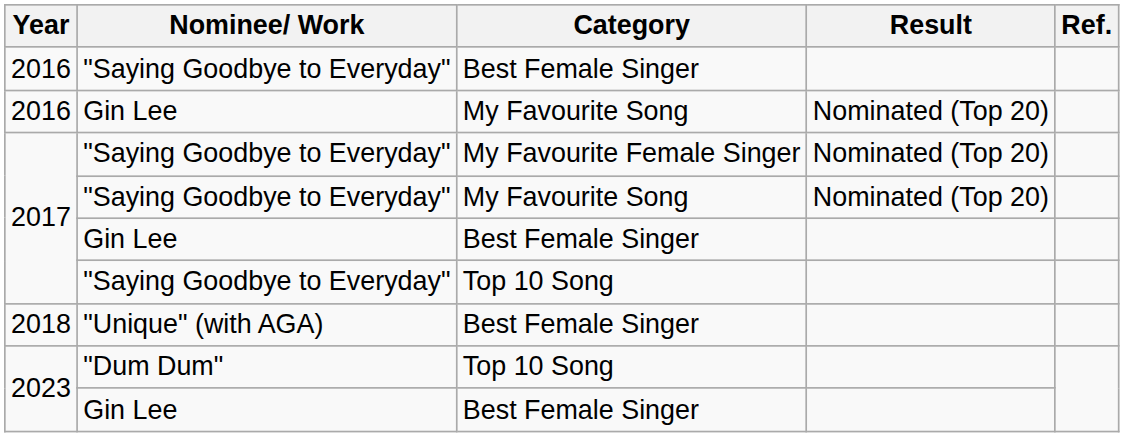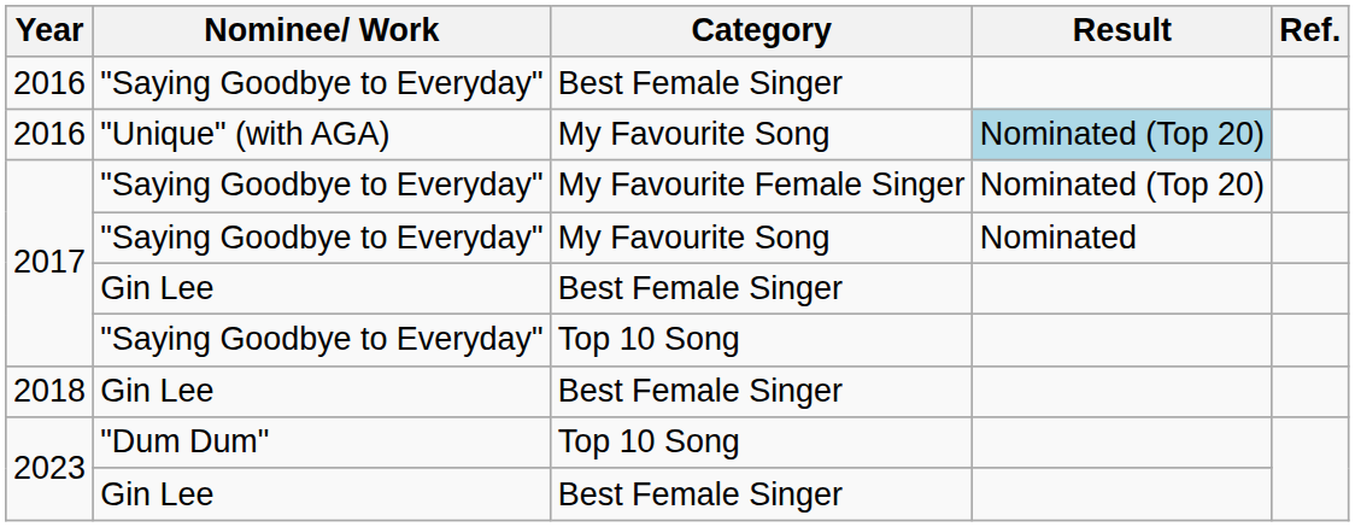 <table class="wikitable">
 <tr>
 <th>Year</th>
 <th>Nominee/ Work</th>
 <th>Category</th>
 <th>Result</th>
 <th>Ref.</th>
 </tr>
 <tr>
 <td>2016</td>
 <td>"Saying Goodbye to Everyday"</td>
 <td>Best Female Singer</td>
 <td></td>
 <td></td>
 </tr>
 <tr>
 <td>2016</td>
-<td>Gin Lee</td>
+<td>"Unique" (with AGA)</td>
 <td>My Favourite Song</td>
-<td>Nominated (Top 20)</td>
+<td style="background: lightblue;">Nominated (Top 20)</td>
 <td></td>
 </tr>
 <tr>
 <td rowspan="4">2017</td>
 <td>"Saying Goodbye to Everyday"</td>
 <td>My Favourite Female Singer</td>
 <td>Nominated (Top 20)</td>
 <td></td>
 </tr>
 <tr>
 <td>"Saying Goodbye to Everyday"</td>
 <td>My Favourite Song</td>
-<td>Nominated (Top 20)</td>
+<td>Nominated</td>
 <td></td>
 </tr>
 <tr>
 <td>Gin Lee</td>
 <td>Best Female Singer</td>
 <td></td>
 <td></td>
 </tr>
 <tr>
 <td>"Saying Goodbye to Everyday"</td>
 <td>Top 10 Song</td>
 <td></td>
 <td></td>
 </tr>
 <tr>
 <td>2018</td>
-<td>"Unique" (with AGA)</td>
+<td>Gin Lee</td>
 <td>Best Female Singer</td>
 <td></td>
 <td></td>
 </tr>
 <tr>
 <td rowspan="2">2023</td>
 <td>"Dum Dum"</td>
 <td>Top 10 Song</td>
 <td></td>
 <td rowspan="2"></td>
 </tr>
 <tr>
 <td>Gin Lee</td>
 <td>Best Female Singer</td>
 <td></td>
 </tr>
 </table>
